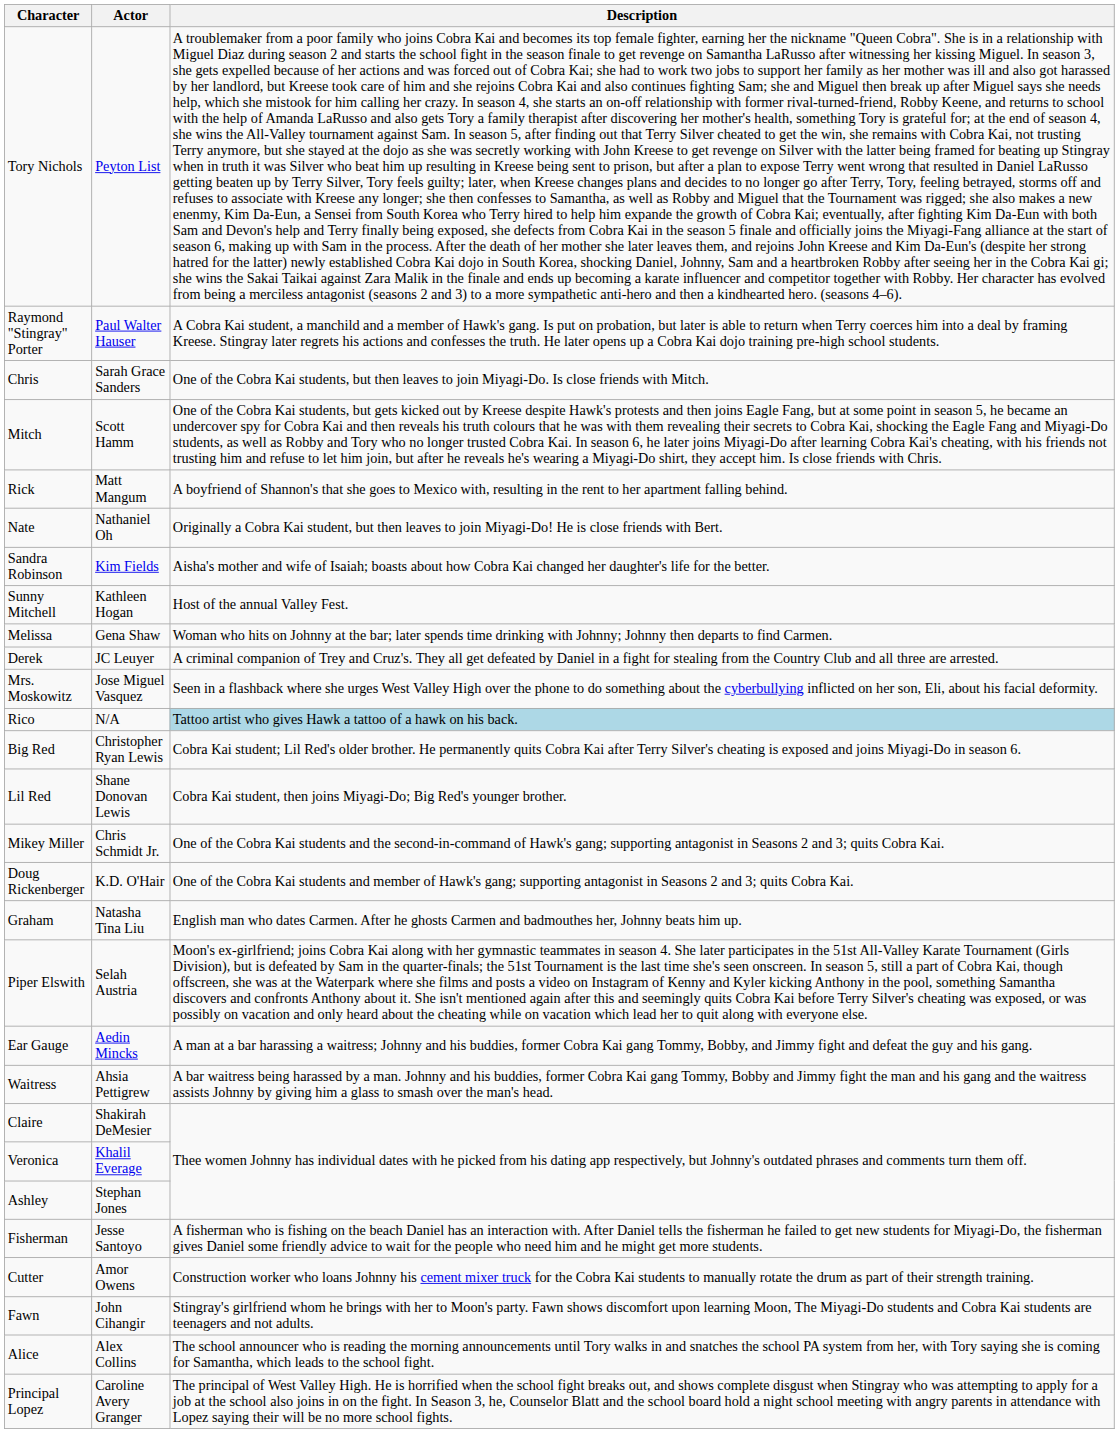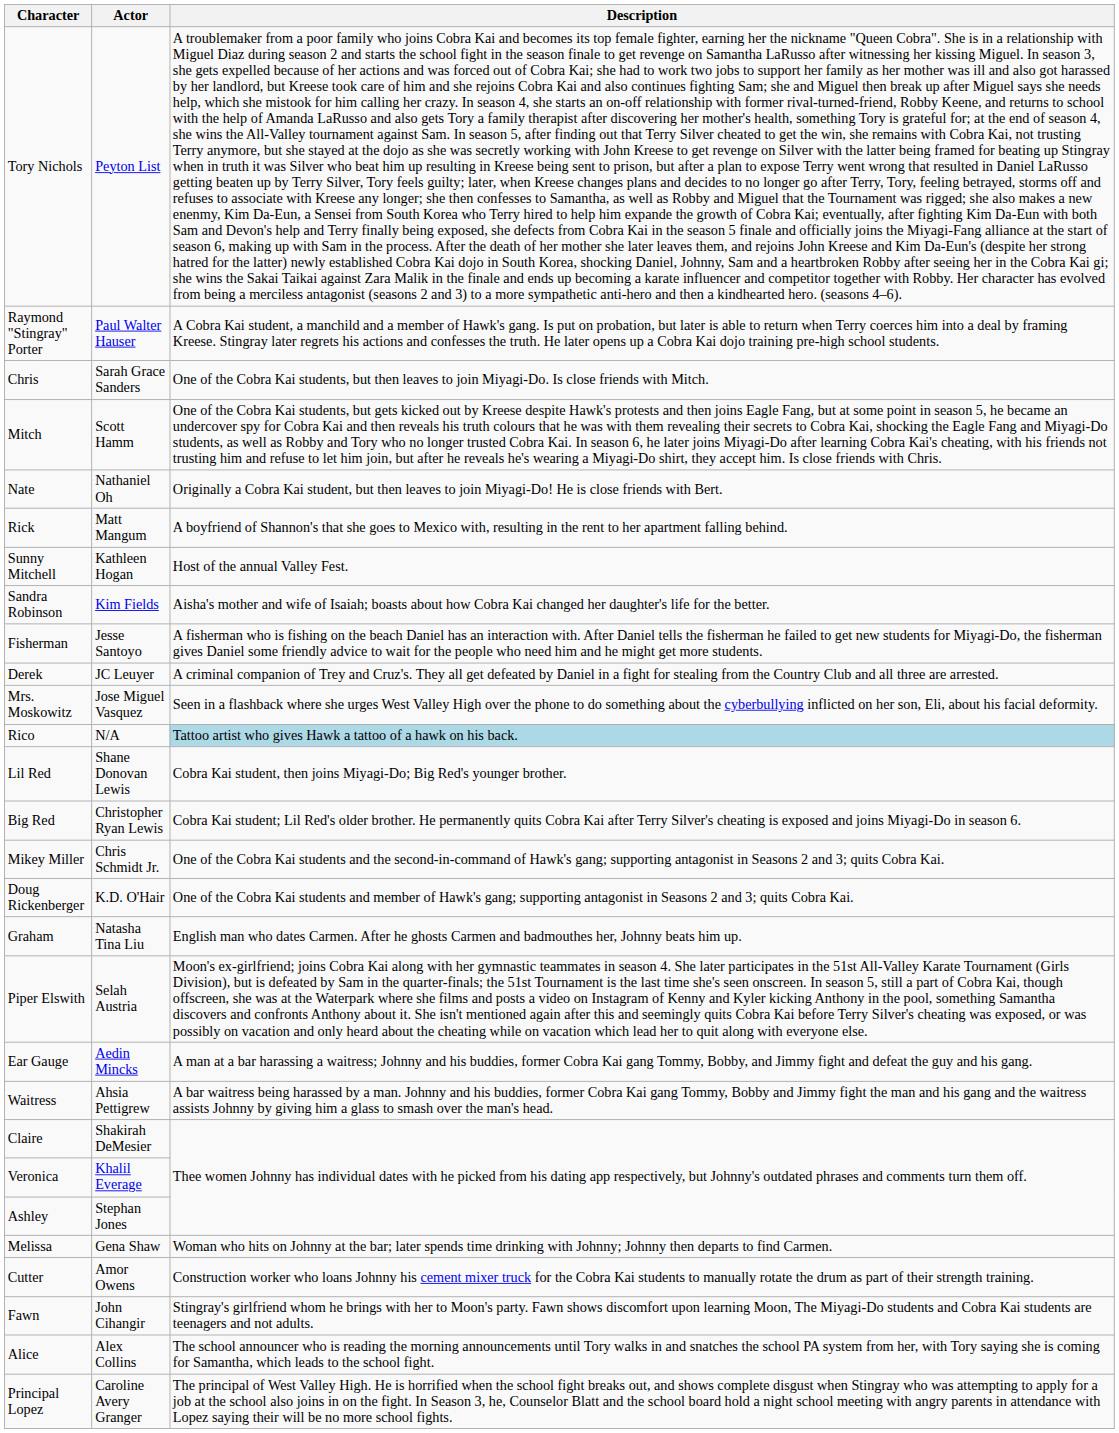 <table class="wikitable">
 <tr>
 <th>Character</th>
 <th>Actor</th>
 <th>Description</th>
 </tr>
 <tr>
 <td>Tory Nichols</td>
 <td><a href='#'>Peyton List</a></td>
 <td>A troublemaker from a poor family who joins Cobra Kai and becomes its top female fighter, earning her the nickname "Queen Cobra". She is in a relationship with Miguel Diaz during season 2 and starts the school fight in the season finale to get revenge on Samantha LaRusso after witnessing her kissing Miguel. In season 3, she gets expelled because of her actions and was forced out of Cobra Kai; she had to work two jobs to support her family as her mother was ill and also got harassed by her landlord, but Kreese took care of him and she rejoins Cobra Kai and also continues fighting Sam; she and Miguel then break up after Miguel says she needs help, which she mistook for him calling her crazy. In season 4, she starts an on-off relationship with former rival-turned-friend, Robby Keene, and returns to school with the help of Amanda LaRusso and also gets Tory a family therapist after discovering her mother's health, something Tory is grateful for; at the end of season 4, she wins the All-Valley tournament against Sam. In season 5, after finding out that Terry Silver cheated to get the win, she remains with Cobra Kai, not trusting Terry anymore, but she stayed at the dojo as she was secretly working with John Kreese to get revenge on Silver with the latter being framed for beating up Stingray when in truth it was Silver who beat him up resulting in Kreese being sent to prison, but after a plan to expose Terry went wrong that resulted in Daniel LaRusso getting beaten up by Terry Silver, Tory feels guilty; later, when Kreese changes plans and decides to no longer go after Terry, Tory, feeling betrayed, storms off and refuses to associate with Kreese any longer; she then confesses to Samantha, as well as Robby and Miguel that the Tournament was rigged; she also makes a new enenmy, Kim Da-Eun, a Sensei from South Korea who Terry hired to help him expande the growth of Cobra Kai; eventually, after fighting Kim Da-Eun with both Sam and Devon's help and Terry finally being exposed, she defects from Cobra Kai in the season 5 finale and officially joins the Miyagi-Fang alliance at the start of season 6, making up with Sam in the process. After the death of her mother she later leaves them, and rejoins John Kreese and Kim Da-Eun's (despite her strong hatred for the latter) newly established Cobra Kai dojo in South Korea, shocking Daniel, Johnny, Sam and a heartbroken Robby after seeing her in the Cobra Kai gi; she wins the Sakai Taikai against Zara Malik in the finale and ends up becoming a karate influencer and competitor together with Robby. Her character has evolved from being a merciless antagonist (seasons 2 and 3) to a more sympathetic anti-hero and then a kindhearted hero. (seasons 4–6).</td>
 </tr>
 <tr>
 <td>Raymond "Stingray" Porter</td>
 <td><a href='#'>Paul Walter Hauser</a></td>
 <td>A Cobra Kai student, a manchild and a member of Hawk's gang. Is put on probation, but later is able to return when Terry coerces him into a deal by framing Kreese. Stingray later regrets his actions and confesses the truth. He later opens up a Cobra Kai dojo training pre-high school students.</td>
 </tr>
 <tr>
 <td>Chris</td>
 <td>Sarah Grace Sanders</td>
 <td>One of the Cobra Kai students, but then leaves to join Miyagi-Do. Is close friends with Mitch.</td>
 </tr>
 <tr>
 <td>Mitch</td>
 <td>Scott Hamm</td>
 <td>One of the Cobra Kai students, but gets kicked out by Kreese despite Hawk's protests and then joins Eagle Fang, but at some point in season 5, he became an undercover spy for Cobra Kai and then reveals his truth colours that he was with them revealing their secrets to Cobra Kai, shocking the Eagle Fang and Miyagi-Do students, as well as Robby and Tory who no longer trusted Cobra Kai. In season 6, he later joins Miyagi-Do after learning Cobra Kai's cheating, with his friends not trusting him and refuse to let him join, but after he reveals he's wearing a Miyagi-Do shirt, they accept him. Is close friends with Chris.</td>
 </tr>
 <tr>
+<td>Nate</td>
+<td>Nathaniel Oh</td>
+<td>Originally a Cobra Kai student, but then leaves to join Miyagi-Do! He is close friends with Bert.</td>
+</tr>
+<tr>
 <td>Rick</td>
 <td>Matt Mangum</td>
 <td>A boyfriend of Shannon's that she goes to Mexico with, resulting in the rent to her apartment falling behind.</td>
 </tr>
 <tr>
-<td>Nate</td>
-<td>Nathaniel Oh</td>
-<td>Originally a Cobra Kai student, but then leaves to join Miyagi-Do! He is close friends with Bert.</td>
+<td>Sunny Mitchell</td>
+<td>Kathleen Hogan</td>
+<td>Host of the annual Valley Fest.</td>
 </tr>
 <tr>
 <td>Sandra Robinson</td>
 <td><a href='#'>Kim Fields</a></td>
 <td>Aisha's mother and wife of Isaiah; boasts about how Cobra Kai changed her daughter's life for the better.</td>
 </tr>
 <tr>
-<td>Sunny Mitchell</td>
-<td>Kathleen Hogan</td>
-<td>Host of the annual Valley Fest.</td>
-</tr>
-<tr>
-<td>Melissa</td>
-<td>Gena Shaw</td>
-<td>Woman who hits on Johnny at the bar; later spends time drinking with Johnny; Johnny then departs to find Carmen.</td>
+<td>Fisherman</td>
+<td>Jesse Santoyo</td>
+<td>A fisherman who is fishing on the beach Daniel has an interaction with. After Daniel tells the fisherman he failed to get new students for Miyagi-Do, the fisherman gives Daniel some friendly advice to wait for the people who need him and he might get more students.</td>
 </tr>
 <tr>
 <td>Derek</td>
 <td>JC Leuyer</td>
 <td>A criminal companion of Trey and Cruz's. They all get defeated by Daniel in a fight for stealing from the Country Club and all three are arrested.</td>
 </tr>
 <tr>
 <td>Mrs. Moskowitz</td>
 <td>Jose Miguel Vasquez</td>
 <td>Seen in a flashback where she urges West Valley High over the phone to do something about the <a href='#'>cyberbullying</a> inflicted on her son, Eli, about his facial deformity.</td>
 </tr>
 <tr>
 <td>Rico</td>
 <td>N/A</td>
 <td style="background: lightblue;">Tattoo artist who gives Hawk a tattoo of a hawk on his back.</td>
 </tr>
 <tr>
+<td>Lil Red</td>
+<td>Shane Donovan Lewis</td>
+<td>Cobra Kai student, then joins Miyagi-Do; Big Red's younger brother.</td>
+</tr>
+<tr>
 <td>Big Red</td>
 <td>Christopher Ryan Lewis</td>
 <td>Cobra Kai student; Lil Red's older brother. He permanently quits Cobra Kai after Terry Silver's cheating is exposed and joins Miyagi-Do in season 6.</td>
-</tr>
-<tr>
-<td>Lil Red</td>
-<td>Shane Donovan Lewis</td>
-<td>Cobra Kai student, then joins Miyagi-Do; Big Red's younger brother.</td>
 </tr>
 <tr>
 <td>Mikey Miller</td>
 <td>Chris Schmidt Jr.</td>
 <td>One of the Cobra Kai students and the second-in-command of Hawk's gang; supporting antagonist in Seasons 2 and 3; quits Cobra Kai.</td>
 </tr>
 <tr>
 <td>Doug Rickenberger</td>
 <td>K.D. O'Hair</td>
 <td>One of the Cobra Kai students and member of Hawk's gang; supporting antagonist in Seasons 2 and 3; quits Cobra Kai.</td>
 </tr>
 <tr>
 <td>Graham</td>
 <td>Natasha Tina Liu</td>
 <td>English man who dates Carmen. After he ghosts Carmen and badmouthes her, Johnny beats him up.</td>
 </tr>
 <tr>
 <td>Piper Elswith</td>
 <td>Selah Austria</td>
 <td>Moon's ex-girlfriend; joins Cobra Kai along with her gymnastic teammates in season 4. She later participates in the 51st  All-Valley Karate Tournament (Girls Division), but is defeated by Sam in the quarter-finals; the 51st Tournament is the last time she's seen onscreen. In season 5, still a part of Cobra Kai, though offscreen, she was at the Waterpark where she films and posts a video on Instagram of Kenny and Kyler kicking Anthony in the pool, something Samantha discovers and confronts Anthony about it. She isn't mentioned again after this and seemingly quits Cobra Kai before Terry Silver's cheating was exposed, or was possibly on vacation and only heard about the cheating while on vacation which lead her to quit along with everyone else.</td>
 </tr>
 <tr>
 <td>Ear Gauge</td>
 <td><a href='#'>Aedin Mincks</a></td>
 <td>A man at a bar harassing a waitress; Johnny and his buddies, former Cobra Kai gang Tommy, Bobby, and Jimmy fight and defeat the guy and his gang.</td>
 </tr>
 <tr>
 <td>Waitress</td>
 <td>Ahsia Pettigrew</td>
 <td>A bar waitress being harassed by a man. Johnny and his buddies, former Cobra Kai gang Tommy, Bobby and Jimmy fight the man and his gang and the waitress assists Johnny by giving him a glass to smash over the man's head.</td>
 </tr>
 <tr>
 <td>Claire</td>
 <td>Shakirah DeMesier</td>
 <td rowspan="3">Thee women Johnny has individual dates with he picked from his dating app respectively, but Johnny's outdated phrases and comments turn them off.</td>
 </tr>
 <tr>
 <td>Veronica</td>
 <td><a href='#'>Khalil Everage</a></td>
 </tr>
 <tr>
 <td>Ashley</td>
 <td>Stephan Jones</td>
 </tr>
 <tr>
-<td>Fisherman</td>
-<td>Jesse Santoyo</td>
-<td>A fisherman who is fishing on the beach Daniel has an interaction with. After Daniel tells the fisherman he failed to get new students for Miyagi-Do, the fisherman gives Daniel some friendly advice to wait for the people who need him and he might get more students.</td>
+<td>Melissa</td>
+<td>Gena Shaw</td>
+<td>Woman who hits on Johnny at the bar; later spends time drinking with Johnny; Johnny then departs to find Carmen.</td>
 </tr>
 <tr>
 <td>Cutter</td>
 <td>Amor Owens</td>
 <td>Construction worker who loans Johnny his <a href='#'>cement mixer truck</a> for the Cobra Kai students to manually rotate the drum as part of their strength training.</td>
 </tr>
 <tr>
 <td>Fawn</td>
 <td>John Cihangir</td>
 <td>Stingray's girlfriend whom he brings with her to Moon's party. Fawn shows discomfort upon learning Moon, The Miyagi-Do students and Cobra Kai students are teenagers and not adults.</td>
 </tr>
 <tr>
 <td>Alice</td>
 <td>Alex Collins</td>
 <td>The school announcer who is reading the morning announcements until Tory walks in and snatches the school PA system from her, with Tory saying she is coming for Samantha, which leads to the school fight.</td>
 </tr>
 <tr>
 <td>Principal Lopez</td>
 <td>Caroline Avery Granger</td>
 <td>The principal of West Valley High. He is horrified when the school fight breaks out, and shows complete disgust when Stingray who was attempting to apply for a job at the school also joins in on the fight. In Season 3, he, Counselor Blatt and the school board hold a night school meeting with angry parents in attendance with Lopez saying their will be no more school fights.</td>
 </tr>
 </table>
